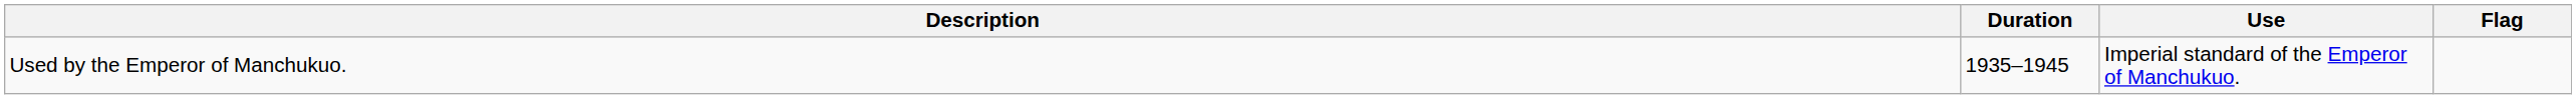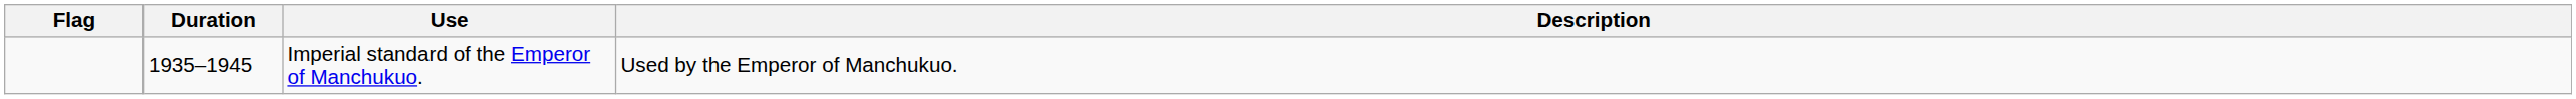 <table class="wikitable" width="100%">
 <tr>
-<th style="min-width:250px">Description</th>
+<th style="width:100px;">Flag</th>
 <th style="width:100px;">Duration</th>
 <th style="width:250px;">Use</th>
-<th style="width:100px;">Flag</th>
+<th style="min-width:250px">Description</th>
 </tr>
 <tr>
-<td>Used by the Emperor of Manchukuo.</td>
+<td></td>
 <td>1935–1945</td>
 <td>Imperial standard of the <a href='#'>Emperor of Manchukuo</a>.</td>
-<td></td>
+<td>Used by the Emperor of Manchukuo.</td>
 </tr>
 </table>
